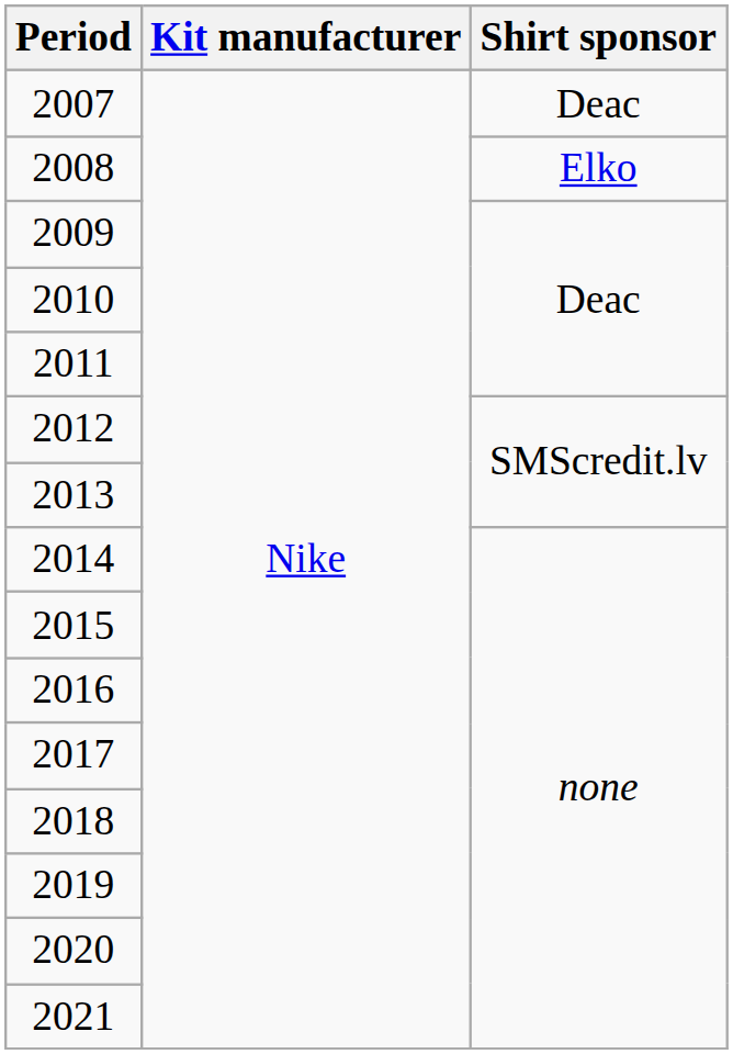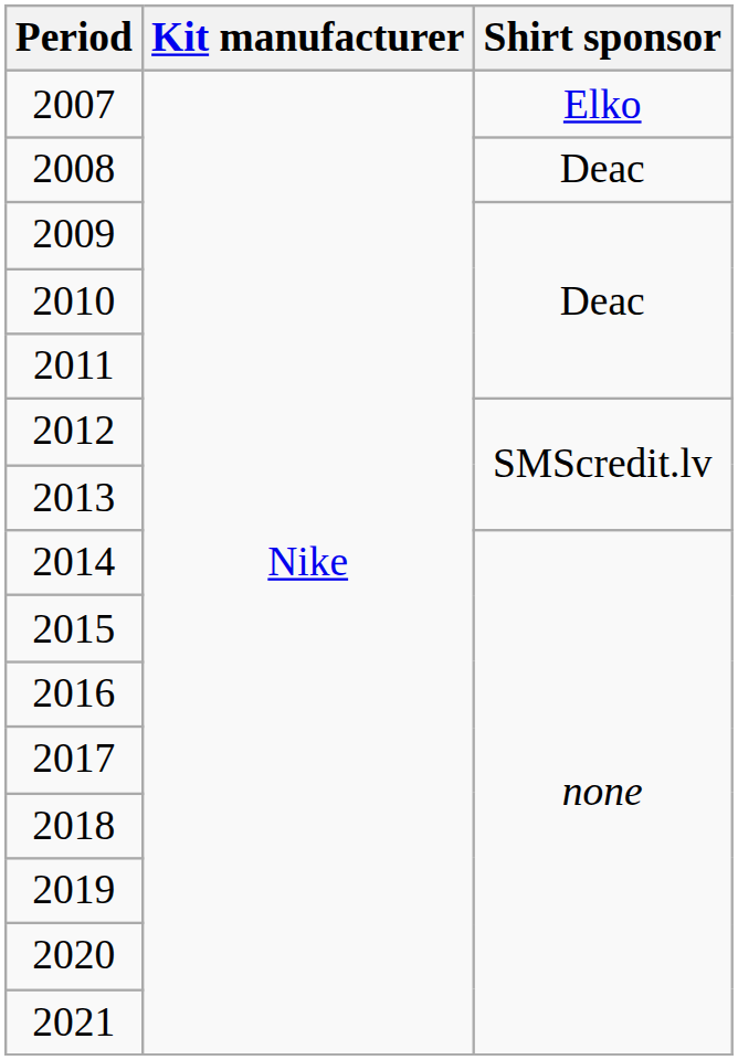 <table class="wikitable" style="text-align: center">
 <tr>
 <th>Period</th>
 <th><a href='#'>Kit</a> manufacturer</th>
 <th>Shirt sponsor</th>
 </tr>
 <tr>
 <td>2007</td>
 <td rowspan="15"> <a href='#'>Nike</a></td>
-<td rowspan=1> Deac</td>
+<td rowspan=1> <a href='#'>Elko</a></td>
 </tr>
 <tr>
 <td>2008</td>
-<td rowspan=1> <a href='#'>Elko</a></td>
+<td rowspan=1> Deac</td>
 </tr>
 <tr>
 <td>2009</td>
 <td rowspan=3> Deac</td>
 </tr>
 <tr>
 <td>2010</td>
 </tr>
 <tr>
 <td>2011</td>
 </tr>
 <tr>
 <td>2012</td>
 <td rowspan=2> SMScredit.lv</td>
 </tr>
 <tr>
 <td>2013</td>
 </tr>
 <tr>
 <td>2014</td>
 <td rowspan="8"><em>none</em></td>
 </tr>
 <tr>
 <td>2015</td>
 </tr>
 <tr>
 <td>2016</td>
 </tr>
 <tr>
 <td>2017</td>
 </tr>
 <tr>
 <td>2018</td>
 </tr>
 <tr>
 <td>2019</td>
 </tr>
 <tr>
 <td>2020</td>
 </tr>
 <tr>
 <td>2021</td>
 </tr>
 </table>
